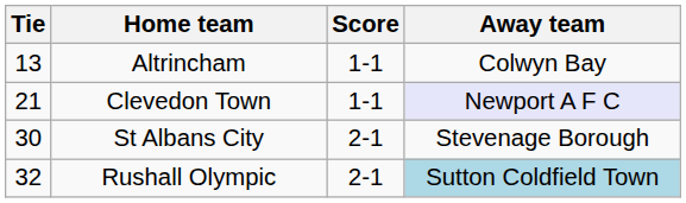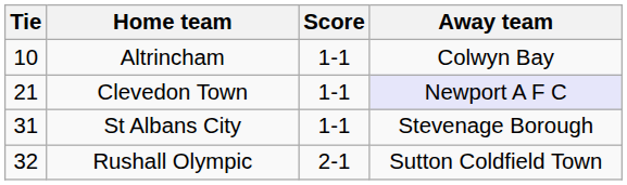 <table class="wikitable" style="text-align:center;">
 <tr>
 <th width=20>Tie</th>
 <th width=175>Home team</th>
 <th width=20>Score</th>
 <th width=175>Away team</th>
 </tr>
 <tr>
-<td>13</td>
+<td>10</td>
 <td>Altrincham</td>
 <td>1-1</td>
 <td>Colwyn Bay</td>
 </tr>
 <tr>
 <td>21</td>
 <td>Clevedon Town</td>
 <td>1-1</td>
 <td style="background: lavender;">Newport A F C</td>
 </tr>
 <tr>
-<td>30</td>
+<td>31</td>
 <td>St Albans City</td>
-<td>2-1</td>
+<td>1-1</td>
 <td>Stevenage Borough</td>
 </tr>
 <tr>
 <td>32</td>
 <td>Rushall Olympic</td>
 <td>2-1</td>
-<td style="background: lightblue;">Sutton Coldfield Town</td>
+<td>Sutton Coldfield Town</td>
 </tr>
 </table>
